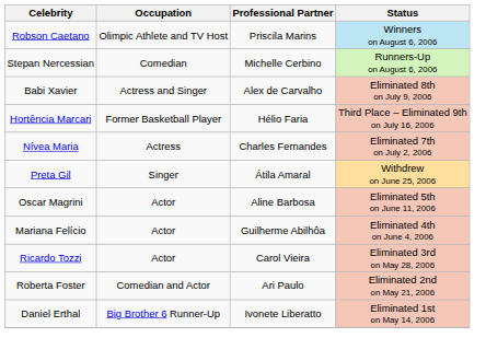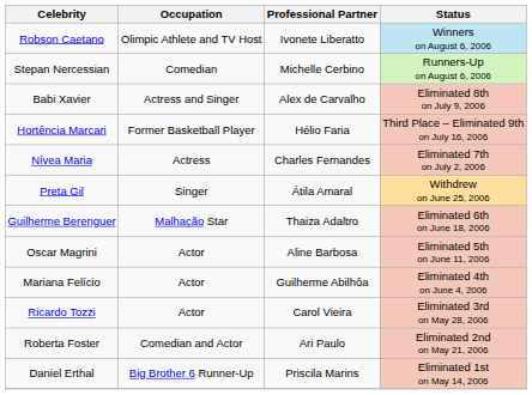 <table class="wikitable" align=center border="2" cellpadding="3" cellspacing="0" style="text-align:center; font-size:95%">
 <tr>
 <th>Celebrity</th>
 <th>Occupation</th>
 <th>Professional Partner</th>
 <th>Status</th>
 </tr>
 <tr>
 <td><a href='#'>Robson Caetano</a></td>
 <td align=center>Olimpic Athlete and TV Host</td>
-<td>Priscila Marins</td>
+<td>Ivonete Liberatto</td>
 <td bgcolor="BDE6F4" align="center">Winners <br><small>on August 6, 2006</small></td>
 </tr>
 <tr>
 <td>Stepan Nercessian</td>
 <td align=center>Comedian</td>
 <td>Michelle Cerbino</td>
 <td bgcolor="D3F4BD" align="center">Runners-Up <br><small>on August 6, 2006</small></td>
 </tr>
 <tr>
 <td>Babi Xavier</td>
 <td align=center>Actress and Singer</td>
 <td>Alex de Carvalho</td>
 <td bgcolor="#F4C7B8" align=center>Eliminated 8th<br><small>on July 9, 2006</small></td>
 </tr>
 <tr>
 <td><a href='#'>Hortência Marcari</a></td>
 <td align=center>Former Basketball Player</td>
 <td>Hélio Faria</td>
 <td bgcolor="#F4C7B8" align=center>Third Place – Eliminated 9th<br><small>on July 16, 2006</small></td>
 </tr>
 <tr>
 <td><a href='#'>Nívea Maria</a></td>
 <td align=center>Actress</td>
 <td>Charles Fernandes</td>
 <td bgcolor="#F4C7B8" align=center>Eliminated 7th<br><small>on July 2, 2006</small></td>
 </tr>
 <tr>
 <td><a href='#'>Preta Gil</a></td>
 <td align=center>Singer</td>
 <td>Átila Amaral</td>
 <td bgcolor="#ffdf9b" align=center>Withdrew <br><small>on June 25, 2006</small></td>
 </tr>
 <tr>
+<td><a href='#'>Guilherme Berenguer</a></td>
+<td align=center><a href='#'>Malhação</a> Star</td>
+<td>Thaiza Adaltro</td>
+<td bgcolor="#F4C7B8" align=center>Eliminated 6th<br><small>on June 18, 2006</small></td>
+</tr>
+<tr>
 <td>Oscar Magrini</td>
 <td align=center>Actor</td>
 <td>Aline Barbosa</td>
 <td bgcolor="#F4C7B8" align=center>Eliminated 5th<br><small>on June 11, 2006</small></td>
 </tr>
 <tr>
 <td>Mariana Felício</td>
 <td align=center>Actor</td>
 <td>Guilherme Abilhôa</td>
 <td bgcolor="#F4C7B8" align=center>Eliminated 4th<br><small>on June 4, 2006</small></td>
 </tr>
 <tr>
 <td><a href='#'>Ricardo Tozzi</a></td>
 <td align=center>Actor</td>
 <td>Carol Vieira</td>
 <td bgcolor="#F4C7B8" align=center>Eliminated 3rd<br><small>on May 28, 2006</small></td>
 </tr>
 <tr>
 <td>Roberta Foster</td>
 <td align=center>Comedian and Actor</td>
 <td>Ari Paulo</td>
 <td bgcolor="#F4C7B8" align=center>Eliminated 2nd<br><small>on May 21, 2006</small></td>
 </tr>
 <tr>
 <td>Daniel Erthal</td>
 <td align=center><a href='#'>Big Brother 6</a> Runner-Up</td>
-<td>Ivonete Liberatto</td>
+<td>Priscila Marins</td>
 <td bgcolor="#F4C7B8" align=center>Eliminated 1st<br><small>on May 14, 2006</small></td>
 </tr>
 <tr>
 </tr>
 </table>
